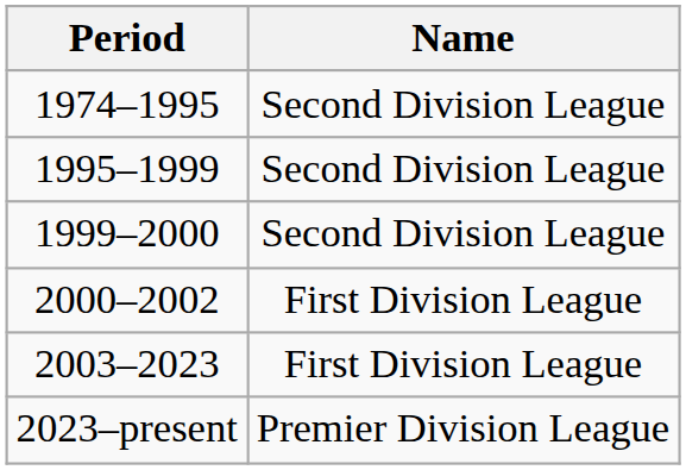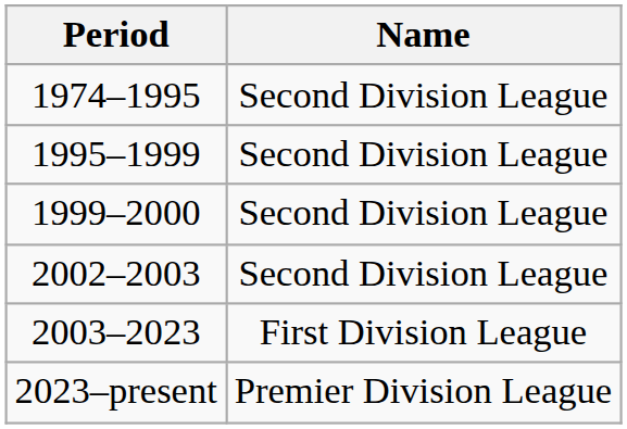 <table class="wikitable" style="text-align:center;margin-left:1em;float:center">
 <tr>
 <th>Period</th>
 <th>Name</th>
 </tr>
 <tr>
 <td>1974–1995</td>
 <td>Second Division League</td>
 </tr>
 <tr>
 <td>1995–1999</td>
 <td>Second Division League</td>
 </tr>
 <tr>
 <td>1999–2000</td>
 <td>Second Division League</td>
 </tr>
 <tr>
-<td>2000–2002</td>
-<td>First Division League</td>
+<td>2002–2003</td>
+<td>Second Division League</td>
 </tr>
 <tr>
 <td>2003–2023</td>
 <td>First Division League</td>
 </tr>
 <tr>
 <td>2023–present</td>
 <td>Premier Division League</td>
 </tr>
 </table>
